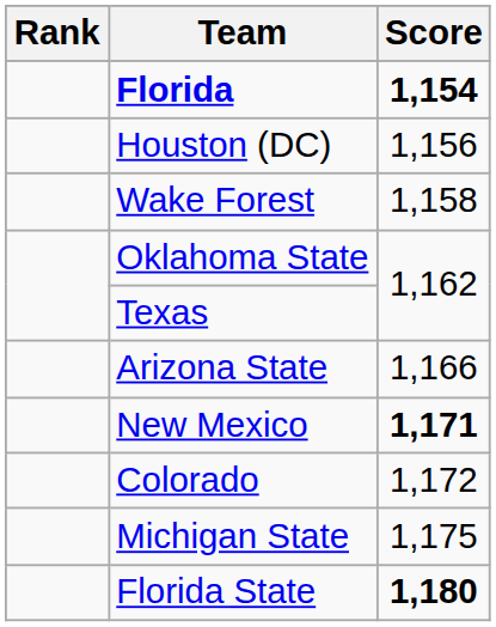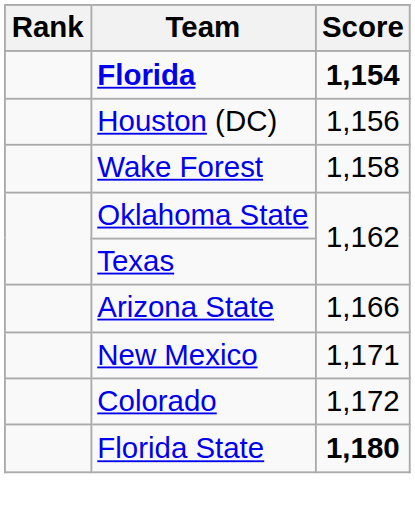 <table class="wikitable sortable" style="text-align:center">
 <tr>
 <th dat-sort-type=number>Rank</th>
 <th>Team</th>
 <th>Score</th>
 </tr>
 <tr>
 <td></td>
 <td align=left><strong><a href='#'>Florida</a></strong></td>
 <td><strong>1,154</strong></td>
 </tr>
 <tr>
 <td></td>
 <td align=left><a href='#'>Houston</a> (DC)</td>
 <td>1,156</td>
 </tr>
 <tr>
 <td></td>
 <td align=left><a href='#'>Wake Forest</a></td>
 <td>1,158</td>
 </tr>
 <tr>
 <td rowspan=2></td>
 <td align=left><a href='#'>Oklahoma State</a></td>
 <td rowspan=2>1,162</td>
 </tr>
 <tr>
 <td align=left><a href='#'>Texas</a></td>
 </tr>
 <tr>
 <td></td>
 <td align=left><a href='#'>Arizona State</a></td>
 <td>1,166</td>
 </tr>
 <tr>
 <td></td>
 <td align=left><a href='#'>New Mexico</a></td>
-<td><strong>1,171</strong></td>
+<td>1,171</td>
 </tr>
 <tr>
 <td></td>
 <td align=left><a href='#'>Colorado</a></td>
 <td>1,172</td>
 </tr>
 <tr>
 <td></td>
-<td align=left><a href='#'>Michigan State</a></td>
-<td>1,175</td>
-</tr>
-<tr>
-<td></td>
 <td align=left><a href='#'>Florida State</a></td>
 <td><strong>1,180</strong></td>
 </tr>
 </table>
